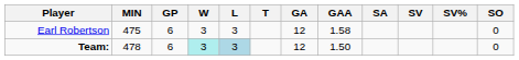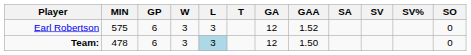 <table class="wikitable sortable" width="60%">
 <tr>
 <th bgcolor="#DDDDFF" width="10%">Player</th>
 <th width="3%" bgcolor="#DDDDFF">MIN</th>
 <th width="3%" bgcolor="#DDDDFF">GP</th>
 <th width="3%" bgcolor="#DDDDFF">W</th>
 <th width="3%" bgcolor="#DDDDFF">L</th>
 <th width="3%" bgcolor="#DDDDFF">T</th>
 <th width="3%" bgcolor="#DDDDFF">GA</th>
 <th width="3%" bgcolor="#DDDDFF">GAA</th>
 <th width="3%" bgcolor="#DDDDFF">SA</th>
 <th width="3%" bgcolor="#DDDDFF">SV</th>
 <th width="3%" bgcolor="#DDDDFF">SV%</th>
 <th width="3%" bgcolor="#DDDDFF">SO</th>
 </tr>
 <tr align="center">
 <td align="right"><a href='#'>Earl Robertson</a></td>
-<td>475</td>
+<td>575</td>
 <td>6</td>
 <td>3</td>
 <td>3</td>
 <td></td>
 <td>12</td>
-<td>1.58</td>
+<td>1.52</td>
 <td></td>
 <td></td>
 <td></td>
 <td>0</td>
 </tr>
 <tr align="center">
 <td align="right"><strong>Team:</strong></td>
 <td>478</td>
 <td>6</td>
-<td style="background: paleturquoise;">3</td>
+<td>3</td>
 <td style="background: lightblue;">3</td>
 <td></td>
 <td>12</td>
 <td>1.50</td>
 <td></td>
 <td></td>
 <td></td>
 <td>0</td>
 </tr>
 </table>
